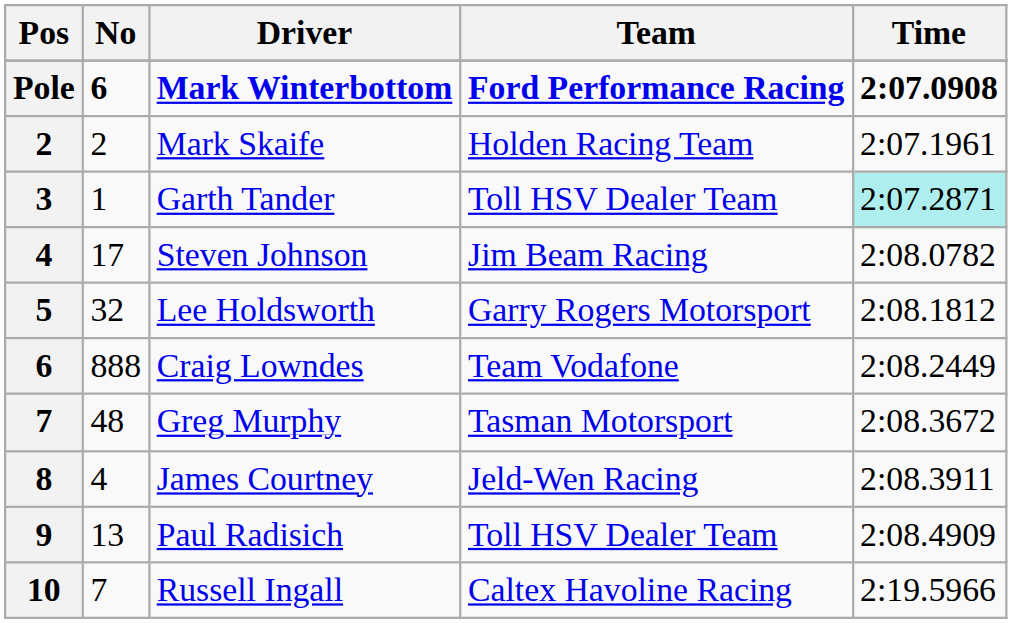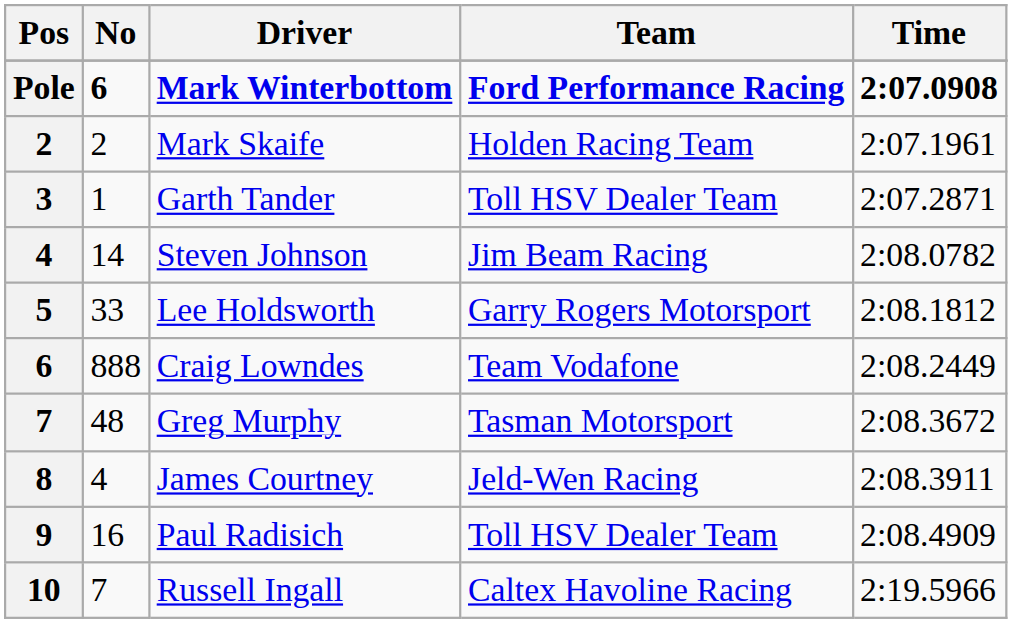 <table class="wikitable" style="font-size: 95%;">
 <tr>
 <th>Pos</th>
 <th>No</th>
 <th>Driver</th>
 <th>Team</th>
 <th>Time</th>
 </tr>
 <tr>
 </tr>
 <tr style="font-weight:bold">
 <th>Pole</th>
 <td>6</td>
 <td> <a href='#'>Mark Winterbottom</a></td>
 <td><a href='#'>Ford Performance Racing</a></td>
 <td>2:07.0908</td>
 </tr>
 <tr>
 <th>2</th>
 <td>2</td>
 <td> <a href='#'>Mark Skaife</a></td>
 <td><a href='#'>Holden Racing Team</a></td>
 <td>2:07.1961</td>
 </tr>
 <tr>
 <th>3</th>
 <td>1</td>
 <td> <a href='#'>Garth Tander</a></td>
 <td><a href='#'>Toll HSV Dealer Team</a></td>
-<td style="background: paleturquoise;">2:07.2871</td>
+<td>2:07.2871</td>
 </tr>
 <tr>
 <th>4</th>
-<td>17</td>
+<td>14</td>
 <td> <a href='#'>Steven Johnson</a></td>
 <td><a href='#'>Jim Beam Racing</a></td>
 <td>2:08.0782</td>
 </tr>
 <tr>
 <th>5</th>
-<td>32</td>
+<td>33</td>
 <td> <a href='#'>Lee Holdsworth</a></td>
 <td><a href='#'>Garry Rogers Motorsport</a></td>
 <td>2:08.1812</td>
 </tr>
 <tr>
 <th>6</th>
 <td>888</td>
 <td> <a href='#'>Craig Lowndes</a></td>
 <td><a href='#'>Team Vodafone</a></td>
 <td>2:08.2449</td>
 </tr>
 <tr>
 <th>7</th>
 <td>48</td>
 <td> <a href='#'>Greg Murphy</a></td>
 <td><a href='#'>Tasman Motorsport</a></td>
 <td>2:08.3672</td>
 </tr>
 <tr>
 <th>8</th>
 <td>4</td>
 <td> <a href='#'>James Courtney</a></td>
 <td><a href='#'>Jeld-Wen Racing</a></td>
 <td>2:08.3911</td>
 </tr>
 <tr>
 <th>9</th>
-<td>13</td>
+<td>16</td>
 <td> <a href='#'>Paul Radisich</a></td>
 <td><a href='#'>Toll HSV Dealer Team</a></td>
 <td>2:08.4909</td>
 </tr>
 <tr>
 <th>10</th>
 <td>7</td>
 <td> <a href='#'>Russell Ingall</a></td>
 <td><a href='#'>Caltex Havoline Racing</a></td>
 <td>2:19.5966</td>
 </tr>
 </table>
